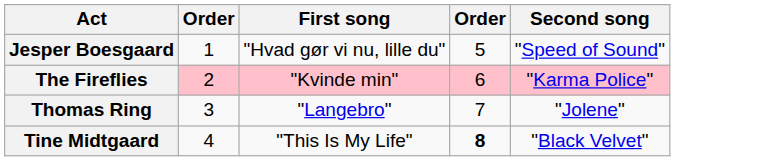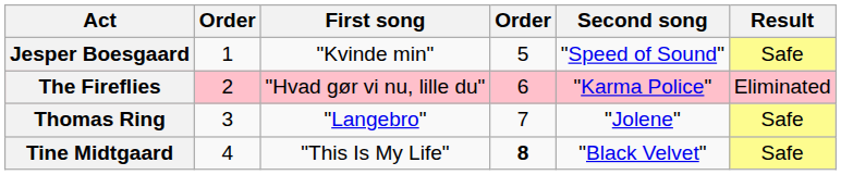 <table class="wikitable plainrowheaders" style="text-align:center;">
 <tr>
 <th>Act</th>
 <th>Order</th>
 <th>First song</th>
 <th>Order</th>
 <th>Second song</th>
+<th>Result</th>
 </tr>
 <tr>
 <th scope=row>Jesper Boesgaard</th>
 <td>1</td>
-<td>"Hvad gør vi nu, lille du"</td>
+<td>"Kvinde min"</td>
 <td>5</td>
 <td>"<a href='#'>Speed of Sound</a>"</td>
+<td style="background:#fdfc8f;">Safe</td>
 </tr>
 <tr style="background:pink;">
 <th scope=row>The Fireflies</th>
 <td>2</td>
-<td>"Kvinde min"</td>
+<td>"Hvad gør vi nu, lille du"</td>
 <td>6</td>
 <td>"<a href='#'>Karma Police</a>"</td>
+<td>Eliminated</td>
 </tr>
 <tr>
 <th scope=row>Thomas Ring</th>
 <td>3</td>
 <td>"<a href='#'>Langebro</a>"</td>
 <td>7</td>
 <td>"<a href='#'>Jolene</a>"</td>
+<td style="background:#fdfc8f;">Safe</td>
 </tr>
 <tr>
 <th scope=row>Tine Midtgaard</th>
 <td>4</td>
 <td>"This Is My Life"</td>
 <td><strong>8</strong></td>
 <td>"<a href='#'>Black Velvet</a>"</td>
+<td style="background:#fdfc8f;">Safe</td>
 </tr>
 </table>
